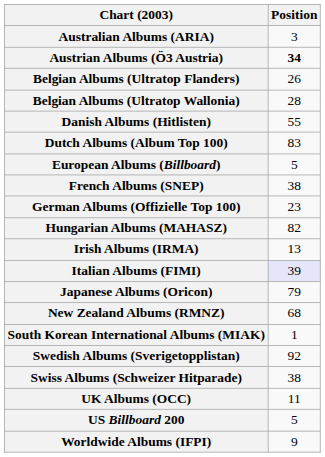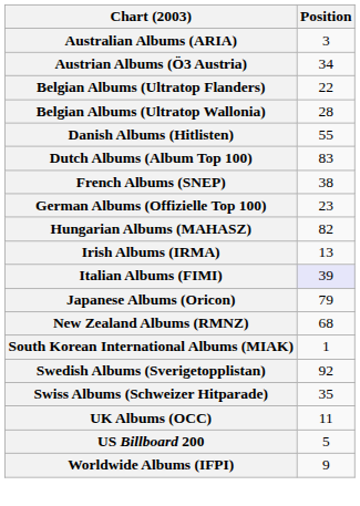 <table class="wikitable sortable plainrowheaders" style="text-align:center">
 <tr>
 <th scope="col">Chart (2003)</th>
 <th scope="col">Position</th>
 </tr>
 <tr>
 <th scope="row">Australian Albums (ARIA)</th>
 <td>3</td>
 </tr>
 <tr>
 <th scope="row">Austrian Albums (Ö3 Austria)</th>
-<td><strong>34</strong></td>
+<td>34</td>
 </tr>
 <tr>
 <th scope="row">Belgian Albums (Ultratop Flanders)</th>
-<td>26</td>
+<td>22</td>
 </tr>
 <tr>
 <th scope="row">Belgian Albums (Ultratop Wallonia)</th>
 <td>28</td>
 </tr>
 <tr>
 <th scope="row">Danish Albums (Hitlisten)</th>
 <td>55</td>
 </tr>
 <tr>
 <th scope="row">Dutch Albums (Album Top 100)</th>
 <td>83</td>
-</tr>
-<tr>
-<th scope="row">European Albums (<em>Billboard</em>)</th>
-<td>5</td>
 </tr>
 <tr>
 <th scope="row">French Albums (SNEP)</th>
 <td>38</td>
 </tr>
 <tr>
 <th scope="row">German Albums (Offizielle Top 100)</th>
 <td>23</td>
 </tr>
 <tr>
 <th scope="row">Hungarian Albums (MAHASZ)</th>
 <td>82</td>
 </tr>
 <tr>
 <th scope="row">Irish Albums (IRMA)</th>
 <td>13</td>
 </tr>
 <tr>
 <th scope="row">Italian Albums (FIMI)</th>
 <td style="background: lavender;">39</td>
 </tr>
 <tr>
 <th scope="row">Japanese Albums (Oricon)</th>
 <td>79</td>
 </tr>
 <tr>
 <th scope="row">New Zealand Albums (RMNZ)</th>
 <td>68</td>
 </tr>
 <tr>
 <th scope="row">South Korean International Albums (MIAK)</th>
 <td>1</td>
 </tr>
 <tr>
 <th scope="row">Swedish Albums (Sverigetopplistan)</th>
 <td>92</td>
 </tr>
 <tr>
 <th scope="row">Swiss Albums (Schweizer Hitparade)</th>
-<td>38</td>
+<td>35</td>
 </tr>
 <tr>
 <th scope="row">UK Albums (OCC)</th>
 <td>11</td>
 </tr>
 <tr>
 <th scope="row">US <em>Billboard</em> 200</th>
 <td>5</td>
 </tr>
 <tr>
 <th scope="row">Worldwide Albums (IFPI)</th>
 <td>9</td>
 </tr>
 </table>
